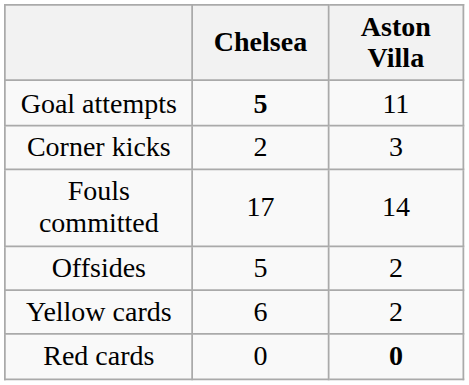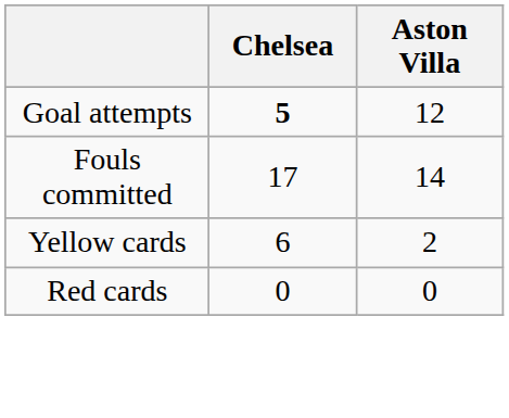 <table class="wikitable" style="text-align:center">
 <tr>
 <th width=100></th>
 <th width=70>Chelsea</th>
 <th width=70>Aston Villa</th>
 </tr>
 <tr>
 <td>Goal attempts</td>
 <td><strong>5</strong></td>
-<td>11</td>
-</tr>
-<tr>
-<td>Corner kicks</td>
-<td>2</td>
-<td>3</td>
+<td>12</td>
 </tr>
 <tr>
 <td>Fouls committed</td>
 <td>17</td>
 <td>14</td>
-</tr>
-<tr>
-<td>Offsides</td>
-<td>5</td>
-<td>2</td>
 </tr>
 <tr>
 <td>Yellow cards</td>
 <td>6</td>
 <td>2</td>
 </tr>
 <tr>
 <td>Red cards</td>
 <td>0</td>
-<td><strong>0</strong></td>
+<td>0</td>
 </tr>
 </table>
